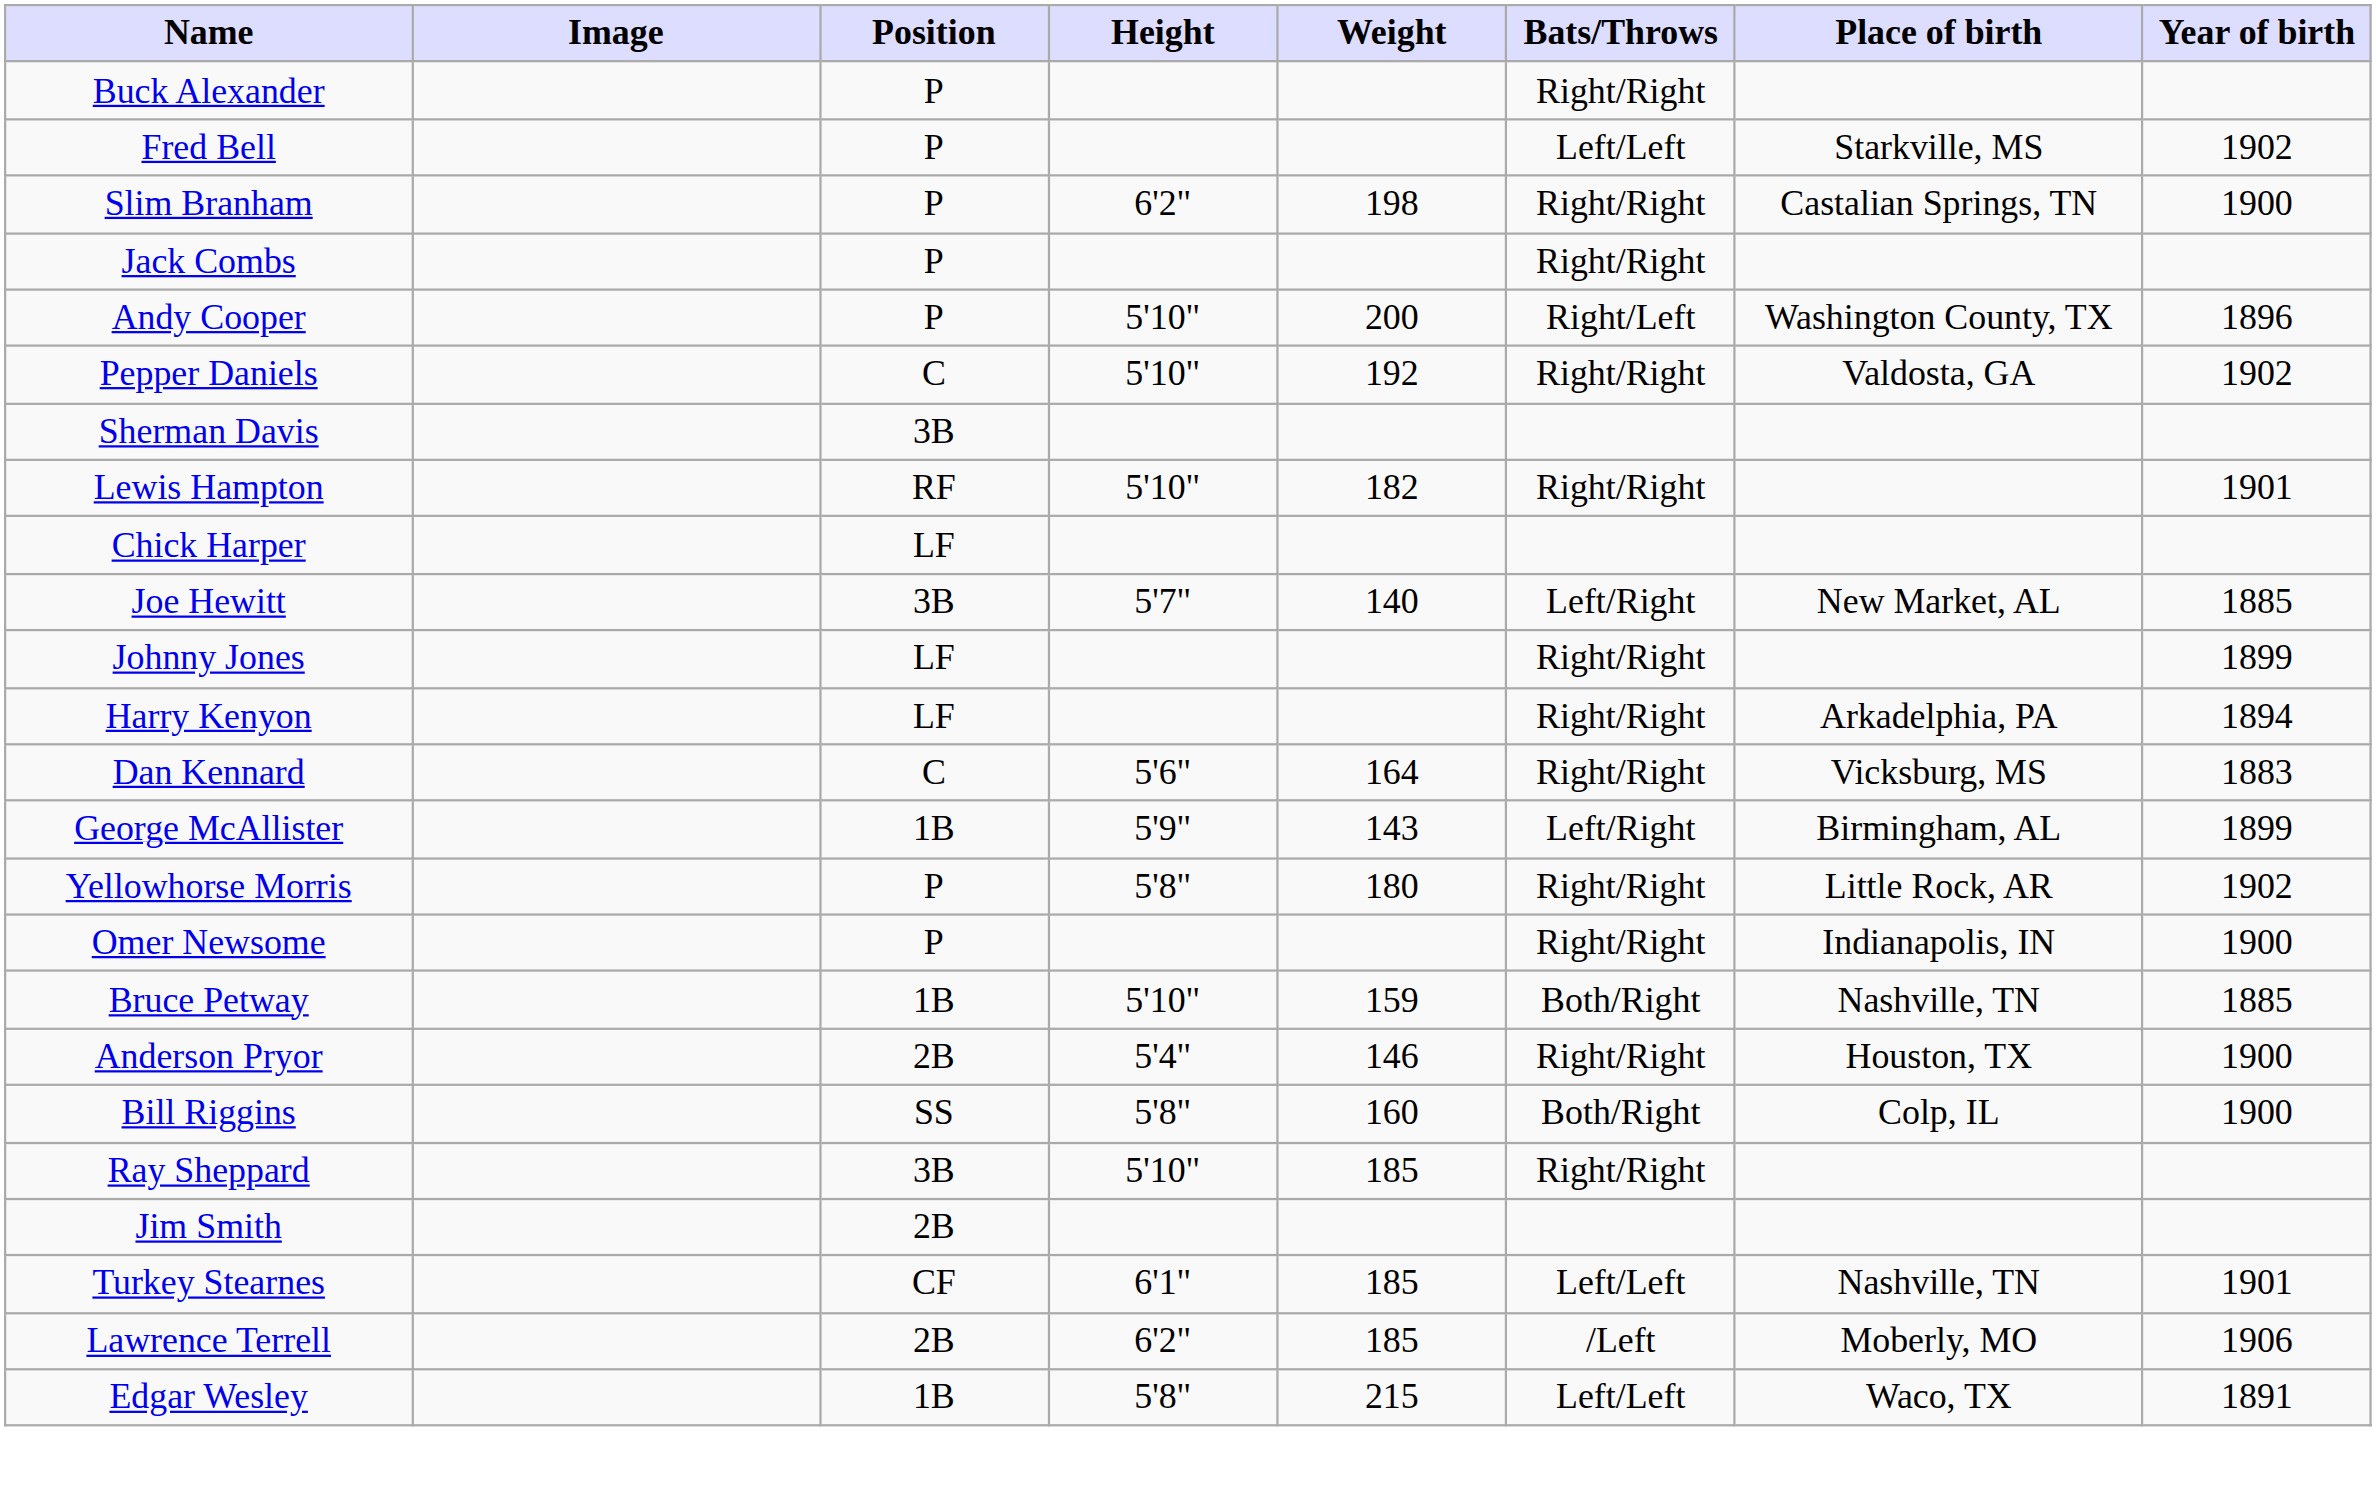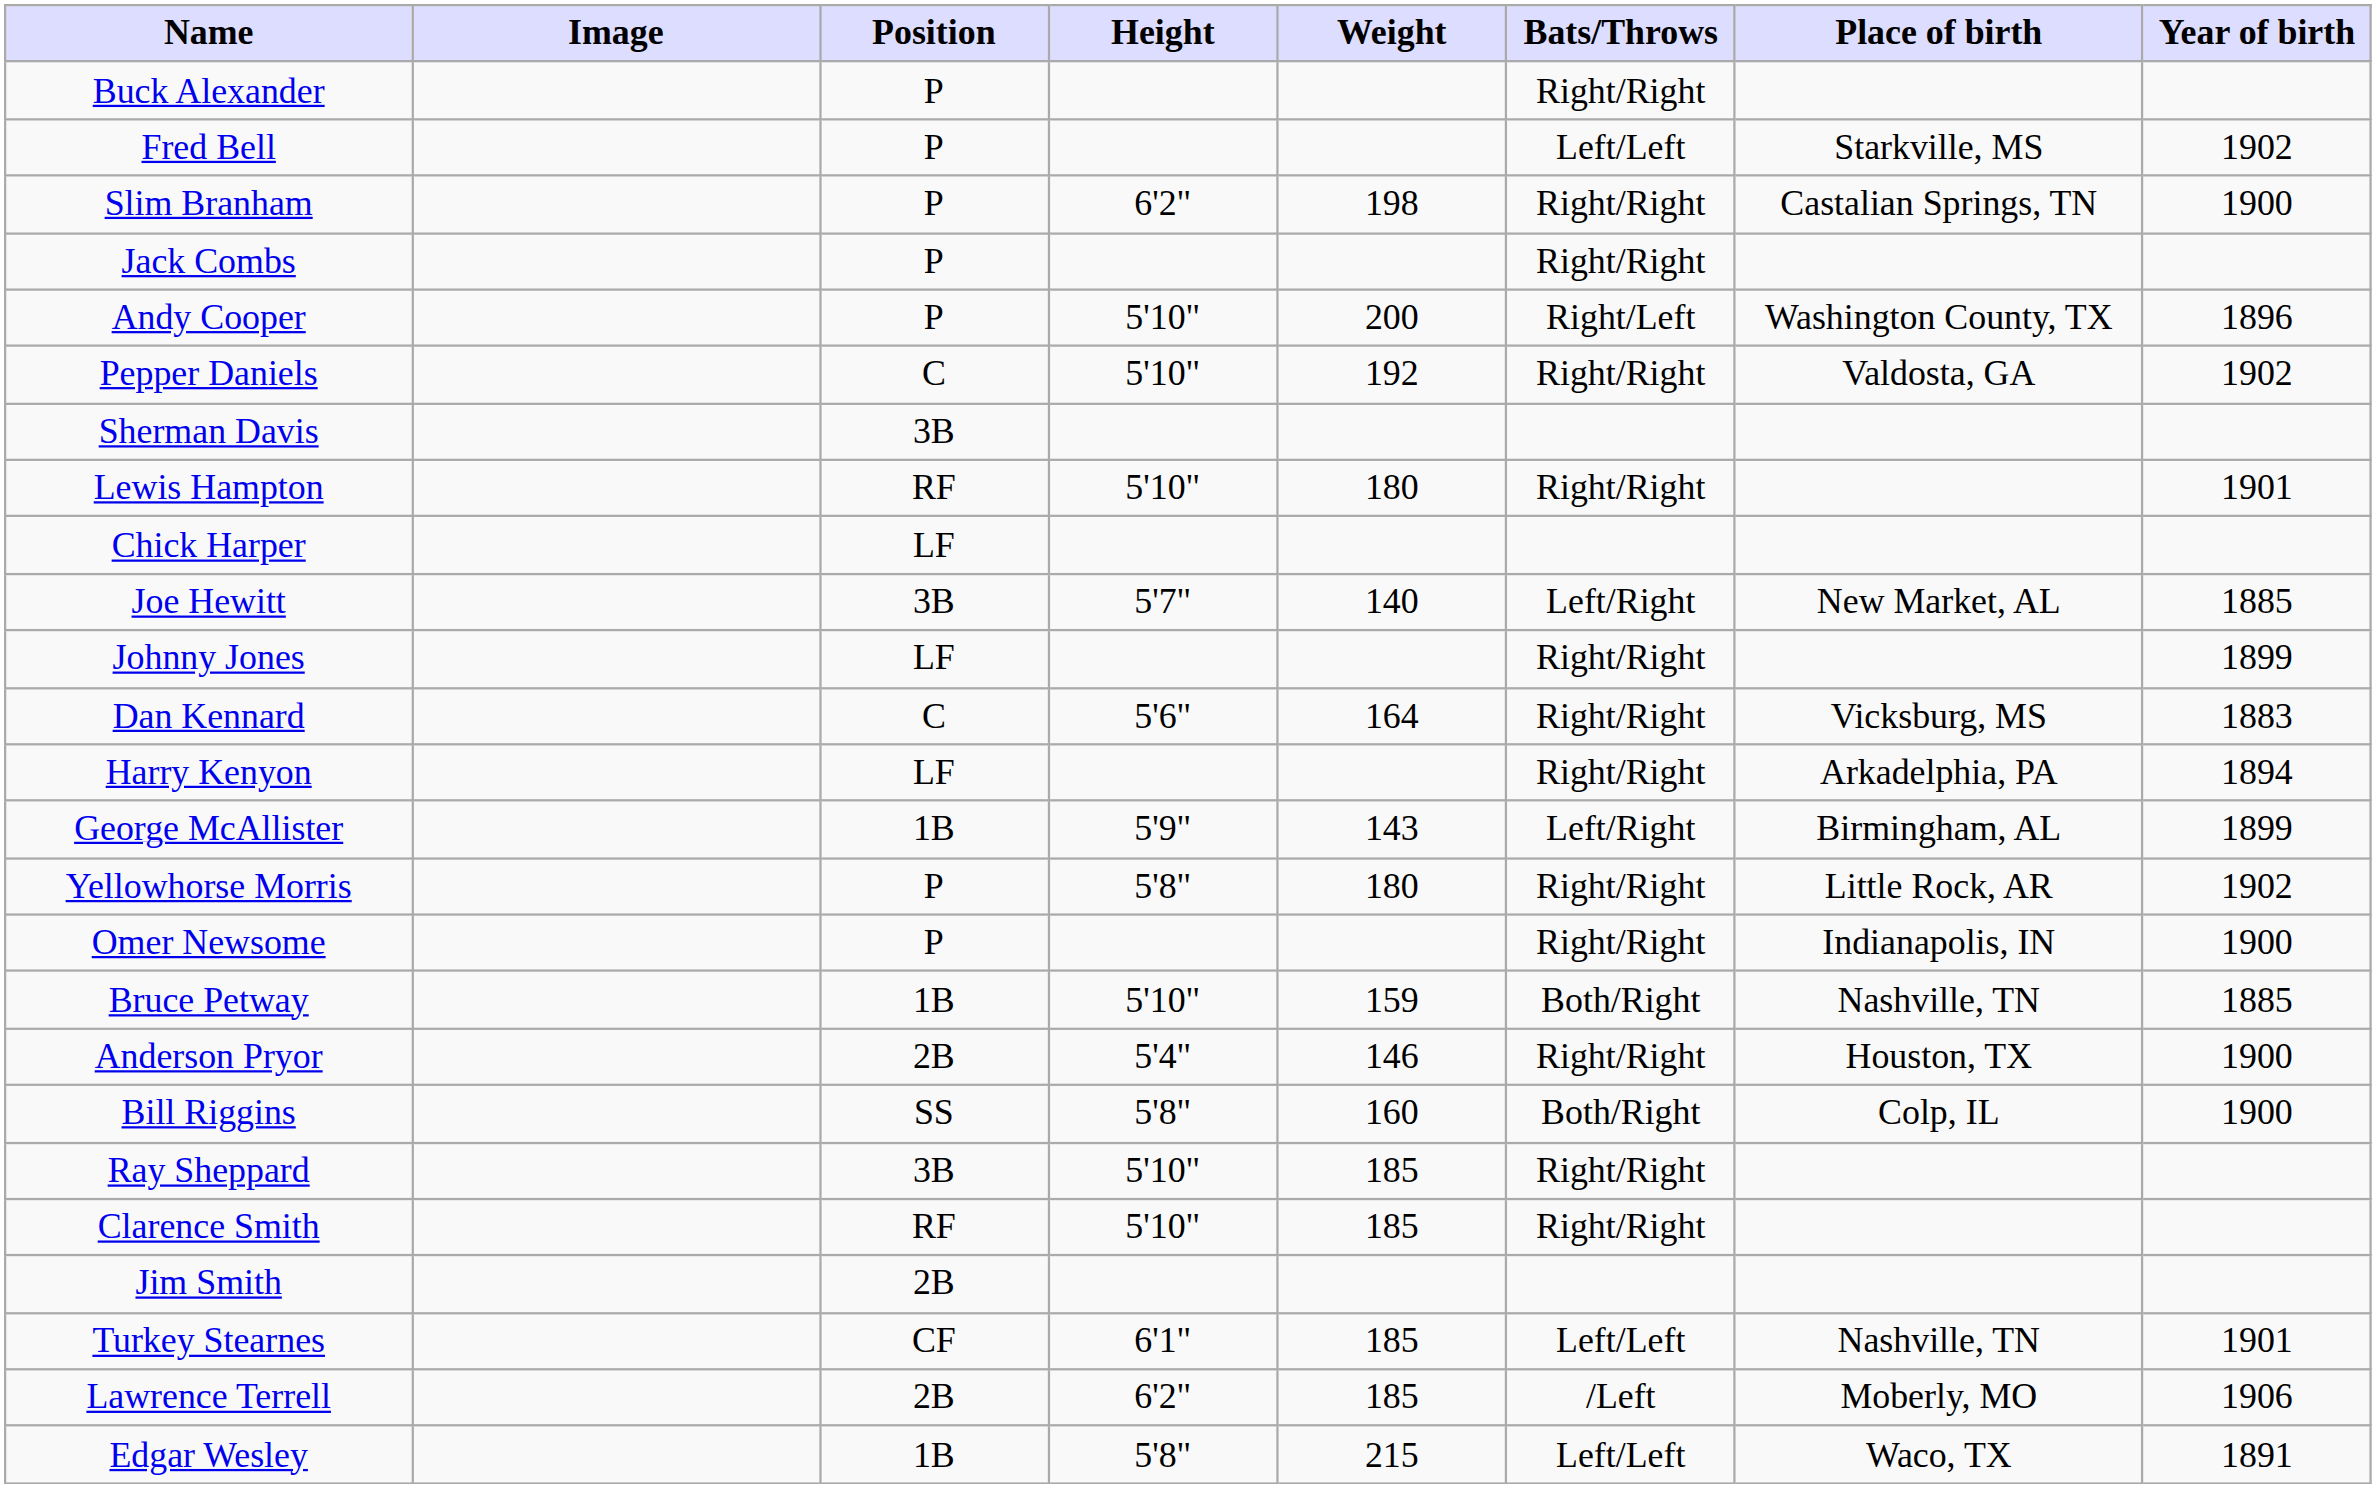 <table class="wikitable sortable">
 <tr>
 <th style="background:#ddf; width:16%;">Name</th>
 <th style="background:#ddf; width:16%;">Image</th>
 <th style="background:#ddf; width:9%;">Position</th>
 <th style="background:#ddf; width:9%;">Height</th>
 <th style="background:#ddf; width:9%;">Weight</th>
 <th style="background:#ddf; width:9%;">Bats/Throws</th>
 <th style="background:#ddf; width:16%;">Place of birth</th>
 <th style="background:#ddf; width:9%;">Year of birth</th>
 </tr>
 <tr style="text-align:center;">
 <td><a href='#'>Buck Alexander</a></td>
 <td></td>
 <td>P</td>
 <td></td>
 <td></td>
 <td>Right/Right</td>
 <td></td>
 <td></td>
 </tr>
 <tr style="text-align:center;">
 <td><a href='#'>Fred Bell</a></td>
 <td></td>
 <td>P</td>
 <td></td>
 <td></td>
 <td>Left/Left</td>
 <td>Starkville, MS</td>
 <td>1902</td>
 </tr>
 <tr style="text-align:center;">
 <td><a href='#'>Slim Branham</a></td>
 <td></td>
 <td>P</td>
 <td>6'2"</td>
 <td>198</td>
 <td>Right/Right</td>
 <td>Castalian Springs, TN</td>
 <td>1900</td>
 </tr>
 <tr style="text-align:center;">
 <td><a href='#'>Jack Combs</a></td>
 <td></td>
 <td>P</td>
 <td></td>
 <td></td>
 <td>Right/Right</td>
 <td></td>
 <td></td>
 </tr>
 <tr style="text-align:center;">
 <td><a href='#'>Andy Cooper</a></td>
 <td></td>
 <td>P</td>
 <td>5'10"</td>
 <td>200</td>
 <td>Right/Left</td>
 <td>Washington County, TX</td>
 <td>1896</td>
 </tr>
 <tr style="text-align:center;">
 <td><a href='#'>Pepper Daniels</a></td>
 <td></td>
 <td>C</td>
 <td>5'10"</td>
 <td>192</td>
 <td>Right/Right</td>
 <td>Valdosta, GA</td>
 <td>1902</td>
 </tr>
 <tr style="text-align:center;">
 <td><a href='#'>Sherman Davis</a></td>
 <td></td>
 <td>3B</td>
 <td></td>
 <td></td>
 <td></td>
 <td></td>
 <td></td>
 </tr>
 <tr style="text-align:center;">
 <td><a href='#'>Lewis Hampton</a></td>
 <td></td>
 <td>RF</td>
 <td>5'10"</td>
-<td>182</td>
+<td>180</td>
 <td>Right/Right</td>
 <td></td>
 <td>1901</td>
 </tr>
 <tr style="text-align:center;">
 <td><a href='#'>Chick Harper</a></td>
 <td></td>
 <td>LF</td>
 <td></td>
 <td></td>
 <td></td>
 <td></td>
 <td></td>
 </tr>
 <tr style="text-align:center;">
 <td><a href='#'>Joe Hewitt</a></td>
 <td></td>
 <td>3B</td>
 <td>5'7"</td>
 <td>140</td>
 <td>Left/Right</td>
 <td>New Market, AL</td>
 <td>1885</td>
 </tr>
 <tr style="text-align:center;">
 <td><a href='#'>Johnny Jones</a></td>
 <td></td>
 <td>LF</td>
 <td></td>
 <td></td>
 <td>Right/Right</td>
 <td></td>
 <td>1899</td>
 </tr>
 <tr style="text-align:center;">
+<td><a href='#'>Dan Kennard</a></td>
+<td></td>
+<td>C</td>
+<td>5'6"</td>
+<td>164</td>
+<td>Right/Right</td>
+<td>Vicksburg, MS</td>
+<td>1883</td>
+</tr>
+<tr style="text-align:center;">
 <td><a href='#'>Harry Kenyon</a></td>
 <td></td>
 <td>LF</td>
 <td></td>
 <td></td>
 <td>Right/Right</td>
 <td>Arkadelphia, PA</td>
 <td>1894</td>
-</tr>
-<tr style="text-align:center;">
-<td><a href='#'>Dan Kennard</a></td>
-<td></td>
-<td>C</td>
-<td>5'6"</td>
-<td>164</td>
-<td>Right/Right</td>
-<td>Vicksburg, MS</td>
-<td>1883</td>
 </tr>
 <tr style="text-align:center;">
 <td><a href='#'>George McAllister</a></td>
 <td></td>
 <td>1B</td>
 <td>5'9"</td>
 <td>143</td>
 <td>Left/Right</td>
 <td>Birmingham, AL</td>
 <td>1899</td>
 </tr>
 <tr style="text-align:center;">
 <td><a href='#'>Yellowhorse Morris</a></td>
 <td></td>
 <td>P</td>
 <td>5'8"</td>
 <td>180</td>
 <td>Right/Right</td>
 <td>Little Rock, AR</td>
 <td>1902</td>
 </tr>
 <tr style="text-align:center;">
 <td><a href='#'>Omer Newsome</a></td>
 <td></td>
 <td>P</td>
 <td></td>
 <td></td>
 <td>Right/Right</td>
 <td>Indianapolis, IN</td>
 <td>1900</td>
 </tr>
 <tr style="text-align:center;">
 <td><a href='#'>Bruce Petway</a></td>
 <td></td>
 <td>1B</td>
 <td>5'10"</td>
 <td>159</td>
 <td>Both/Right</td>
 <td>Nashville, TN</td>
 <td>1885</td>
 </tr>
 <tr style="text-align:center;">
 <td><a href='#'>Anderson Pryor</a></td>
 <td></td>
 <td>2B</td>
 <td>5'4"</td>
 <td>146</td>
 <td>Right/Right</td>
 <td>Houston, TX</td>
 <td>1900</td>
 </tr>
 <tr style="text-align:center;">
 <td><a href='#'>Bill Riggins</a></td>
 <td></td>
 <td>SS</td>
 <td>5'8"</td>
 <td>160</td>
 <td>Both/Right</td>
 <td>Colp, IL</td>
 <td>1900</td>
 </tr>
 <tr style="text-align:center;">
 <td><a href='#'>Ray Sheppard</a></td>
 <td></td>
 <td>3B</td>
 <td>5'10"</td>
 <td>185</td>
 <td>Right/Right</td>
 <td></td>
 <td></td>
 </tr>
 <tr style="text-align:center;">
+<td><a href='#'>Clarence Smith</a></td>
+<td></td>
+<td>RF</td>
+<td>5'10"</td>
+<td>185</td>
+<td>Right/Right</td>
+<td></td>
+<td></td>
+</tr>
+<tr style="text-align:center;">
 <td><a href='#'>Jim Smith</a></td>
 <td></td>
 <td>2B</td>
 <td></td>
 <td></td>
 <td></td>
 <td></td>
 <td></td>
 </tr>
 <tr style="text-align:center;">
 <td><a href='#'>Turkey Stearnes</a></td>
 <td></td>
 <td>CF</td>
 <td>6'1"</td>
 <td>185</td>
 <td>Left/Left</td>
 <td>Nashville, TN</td>
 <td>1901</td>
 </tr>
 <tr style="text-align:center;">
 <td><a href='#'>Lawrence Terrell</a></td>
 <td></td>
 <td>2B</td>
 <td>6'2"</td>
 <td>185</td>
 <td>/Left</td>
 <td>Moberly, MO</td>
 <td>1906</td>
 </tr>
 <tr style="text-align:center;">
 <td><a href='#'>Edgar Wesley</a></td>
 <td></td>
 <td>1B</td>
 <td>5'8"</td>
 <td>215</td>
 <td>Left/Left</td>
 <td>Waco, TX</td>
 <td>1891</td>
 </tr>
 </table>
